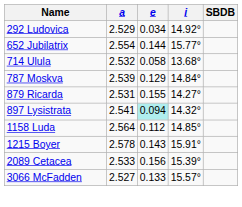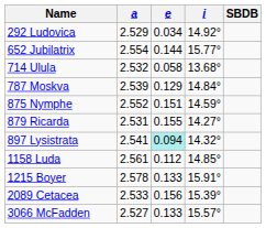 <table class="wikitable">
 <tr>
 <th width=150>Name</th>
 <th><em><a href='#'>a</a></em></th>
 <th><em><a href='#'>e</a></em></th>
 <th><em><a href='#'>i</a></em></th>
 <th>SBDB</th>
 </tr>
 <tr>
 <td><a href='#'>292 Ludovica</a></td>
 <td>2.529</td>
 <td>0.034</td>
 <td>14.92°</td>
 <td></td>
 </tr>
 <tr>
 <td><a href='#'>652 Jubilatrix</a></td>
 <td>2.554</td>
 <td>0.144</td>
 <td>15.77°</td>
 <td></td>
 </tr>
 <tr>
 <td><a href='#'>714 Ulula</a></td>
 <td>2.532</td>
 <td>0.058</td>
 <td>13.68°</td>
 <td></td>
 </tr>
 <tr>
 <td><a href='#'>787 Moskva</a></td>
 <td>2.539</td>
 <td>0.129</td>
 <td>14.84°</td>
 <td></td>
 </tr>
 <tr>
+<td><a href='#'>875 Nymphe</a></td>
+<td>2.552</td>
+<td>0.151</td>
+<td>14.59°</td>
+<td></td>
+</tr>
+<tr>
 <td><a href='#'>879 Ricarda</a></td>
 <td>2.531</td>
 <td>0.155</td>
 <td>14.27°</td>
 <td></td>
 </tr>
 <tr>
 <td><a href='#'>897 Lysistrata</a></td>
 <td>2.541</td>
 <td style="background: paleturquoise;">0.094</td>
 <td>14.32°</td>
 <td></td>
 </tr>
 <tr>
 <td><a href='#'>1158 Luda</a></td>
-<td>2.564</td>
+<td>2.561</td>
 <td>0.112</td>
 <td>14.85°</td>
 <td></td>
 </tr>
 <tr>
 <td><a href='#'>1215 Boyer</a></td>
 <td>2.578</td>
-<td>0.143</td>
+<td>0.133</td>
 <td>15.91°</td>
 <td></td>
 </tr>
 <tr>
 <td><a href='#'>2089 Cetacea</a></td>
 <td>2.533</td>
 <td>0.156</td>
 <td>15.39°</td>
 <td></td>
 </tr>
 <tr>
 <td><a href='#'>3066 McFadden</a></td>
 <td>2.527</td>
 <td>0.133</td>
 <td>15.57°</td>
 <td></td>
 </tr>
 </table>
